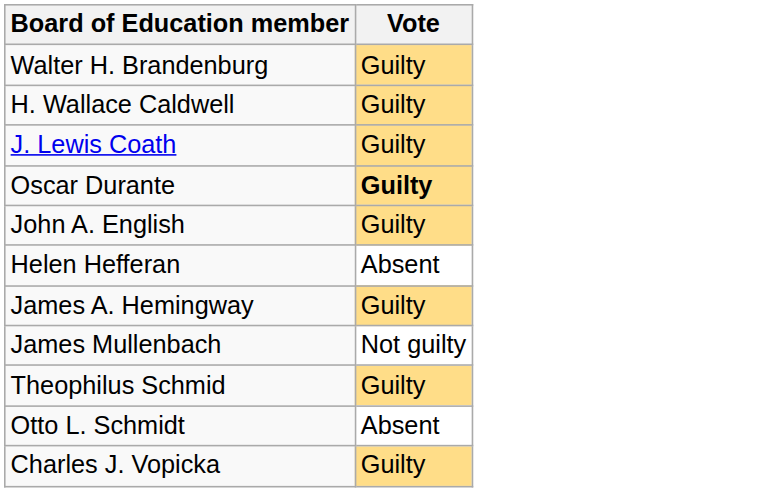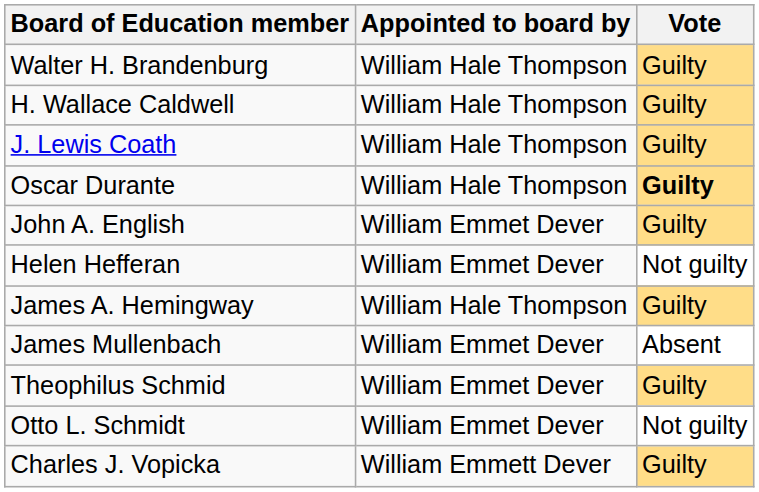 <table class="wikitable sortable mw-collapsible">
 <tr>
 <th>Board of Education member</th>
+<th>Appointed to board by</th>
 <th>Vote</th>
 </tr>
 <tr>
 <td>Walter H. Brandenburg</td>
+<td>William Hale Thompson</td>
 <td style="background:#ffdd88;">Guilty</td>
 </tr>
 <tr>
 <td>H. Wallace Caldwell</td>
+<td>William Hale Thompson</td>
 <td style="background:#ffdd88;">Guilty</td>
 </tr>
 <tr>
 <td><a href='#'>J. Lewis Coath</a></td>
+<td>William Hale Thompson</td>
 <td style="background:#ffdd88;">Guilty</td>
 </tr>
 <tr>
 <td>Oscar Durante</td>
+<td>William Hale Thompson</td>
 <td style="background:#ffdd88;"><strong>Guilty</strong></td>
 </tr>
 <tr>
 <td>John A. English</td>
+<td>William Emmet Dever</td>
 <td style="background:#ffdd88;">Guilty</td>
 </tr>
 <tr>
 <td>Helen Hefferan</td>
-<td style="background:#fff;">Absent</td>
+<td>William Emmet Dever</td>
+<td style="background:#fff;">Not guilty</td>
 </tr>
 <tr>
 <td>James A. Hemingway</td>
+<td>William Hale Thompson</td>
 <td style="background:#ffdd88;">Guilty</td>
 </tr>
 <tr>
 <td>James Mullenbach</td>
-<td style="background:#fff;">Not guilty</td>
+<td>William Emmet Dever</td>
+<td style="background:#fff;">Absent</td>
 </tr>
 <tr>
 <td>Theophilus Schmid</td>
+<td>William Emmet Dever</td>
 <td style="background:#ffdd88;">Guilty</td>
 </tr>
 <tr>
 <td>Otto L. Schmidt</td>
-<td style="background:#fff;">Absent</td>
+<td>William Emmet Dever</td>
+<td style="background:#fff;">Not guilty</td>
 </tr>
 <tr>
 <td>Charles J. Vopicka</td>
+<td>William Emmett Dever</td>
 <td style="background:#ffdd88;">Guilty</td>
 </tr>
 </table>
